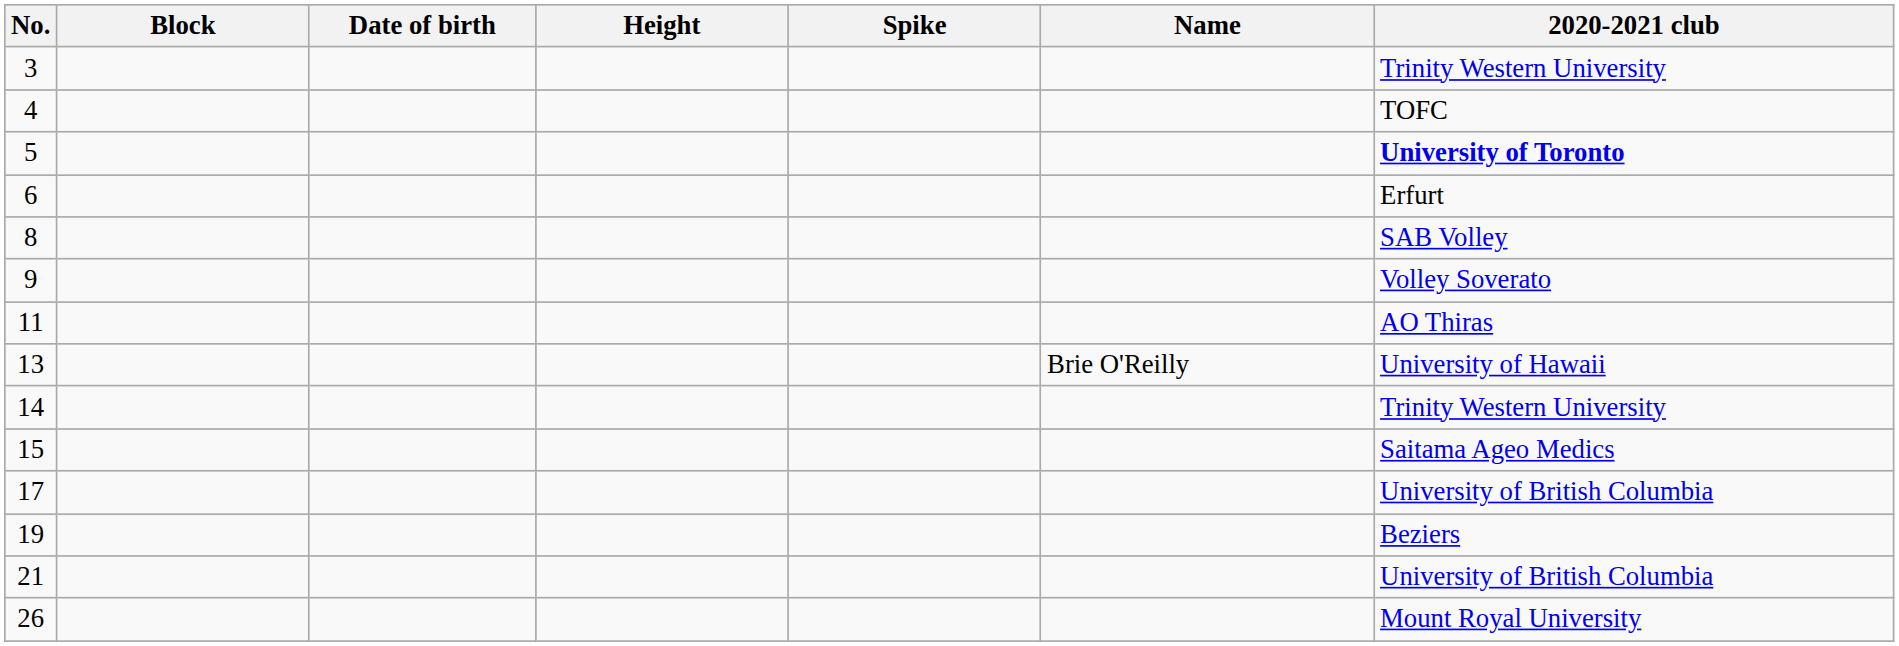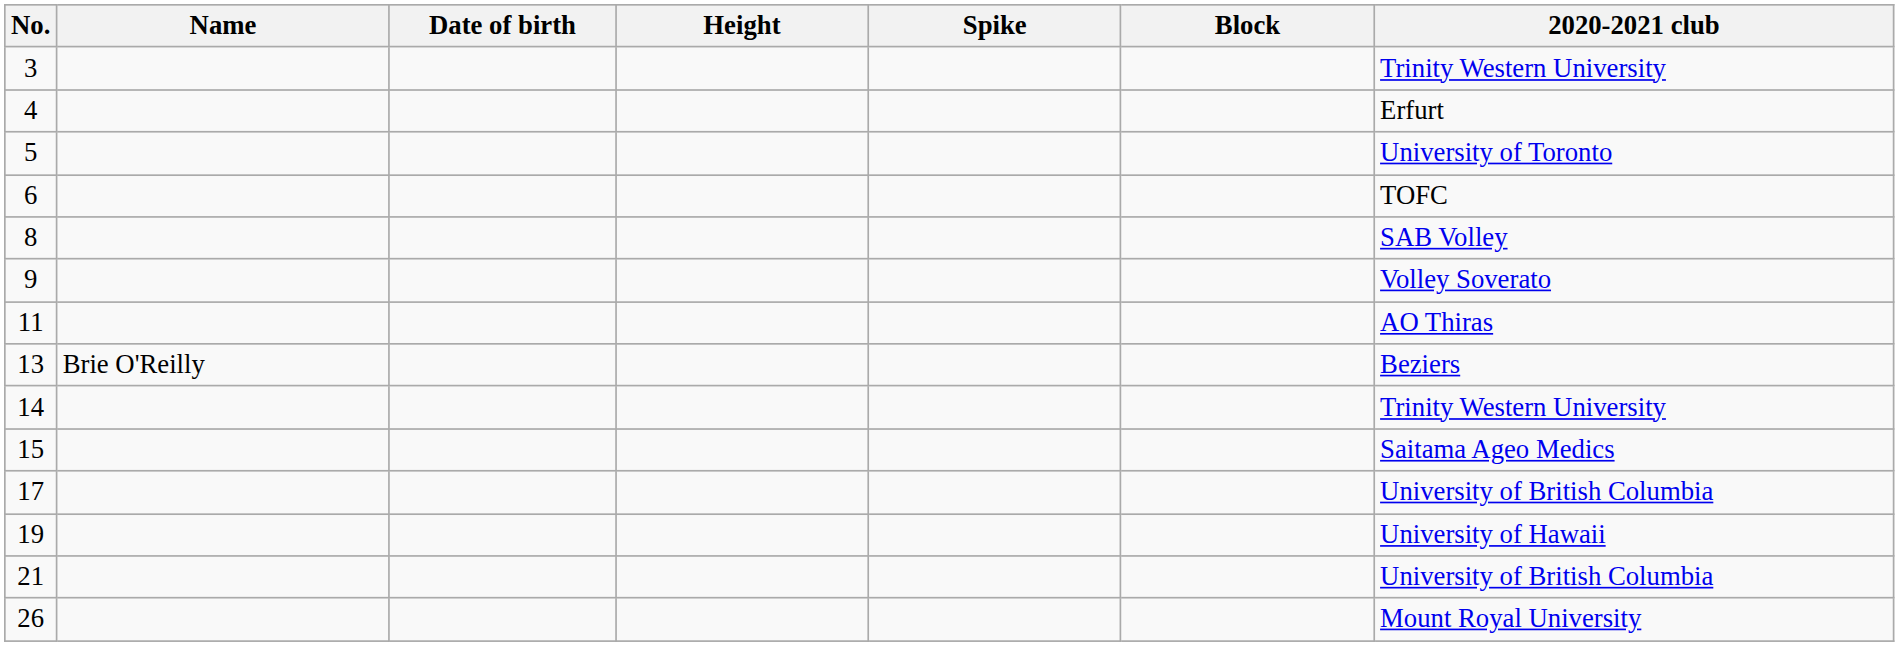 <table class="wikitable sortable" style="font-size:100%; text-align:center;">
 <tr>
 <th>No.</th>
-<th style="width:9em">Block</th>
+<th style="width:12em">Name</th>
 <th style="width:8em">Date of birth</th>
 <th style="width:9em">Height</th>
 <th style="width:9em">Spike</th>
-<th style="width:12em">Name</th>
+<th style="width:9em">Block</th>
 <th style="width:19em">2020-2021 club</th>
 </tr>
 <tr>
 <td>3</td>
-<td></td>
+<td align=left></td>
 <td align=right></td>
 <td></td>
 <td></td>
-<td align=left></td>
+<td></td>
 <td align=left> <a href='#'>Trinity Western University</a></td>
 </tr>
 <tr>
 <td>4</td>
-<td></td>
+<td align=left></td>
 <td align=right></td>
 <td></td>
 <td></td>
+<td></td>
+<td align=left> Erfurt</td>
+</tr>
+<tr>
+<td>5</td>
 <td align=left></td>
+<td align=right></td>
+<td></td>
+<td></td>
+<td></td>
+<td align=left> <a href='#'>University of Toronto</a></td>
+</tr>
+<tr>
+<td>6</td>
+<td align=left></td>
+<td align=right></td>
+<td></td>
+<td></td>
+<td></td>
 <td align=left> TOFC</td>
 </tr>
 <tr>
-<td>5</td>
-<td></td>
+<td>8</td>
+<td align=left></td>
 <td align=right></td>
 <td></td>
 <td></td>
-<td align=left></td>
-<td align=left><strong> <a href='#'>University of Toronto</a></strong></td>
-</tr>
-<tr>
-<td>6</td>
 <td></td>
-<td align=right></td>
-<td></td>
-<td></td>
-<td align=left></td>
-<td align=left> Erfurt</td>
-</tr>
-<tr>
-<td>8</td>
-<td></td>
-<td align=right></td>
-<td></td>
-<td></td>
-<td align=left></td>
 <td align=left> <a href='#'>SAB Volley</a></td>
 </tr>
 <tr>
 <td>9</td>
-<td></td>
+<td align=left></td>
 <td align=right></td>
 <td></td>
 <td></td>
-<td align=left></td>
+<td></td>
 <td align=left> <a href='#'>Volley Soverato</a></td>
 </tr>
 <tr>
 <td>11</td>
-<td></td>
+<td align=left></td>
 <td align=right></td>
 <td></td>
 <td></td>
-<td align=left></td>
+<td></td>
 <td align=left> <a href='#'>AO Thiras</a></td>
 </tr>
 <tr>
 <td>13</td>
-<td></td>
+<td align=left>Brie O'Reilly</td>
 <td align="right"></td>
 <td></td>
 <td></td>
-<td align=left>Brie O'Reilly</td>
-<td align=left> <a href='#'>University of Hawaii</a></td>
+<td></td>
+<td align=left> <a href='#'>Beziers</a></td>
 </tr>
 <tr>
 <td>14</td>
-<td></td>
+<td align=left></td>
 <td align=right></td>
 <td></td>
 <td></td>
-<td align=left></td>
+<td></td>
 <td align=left> <a href='#'>Trinity Western University</a></td>
 </tr>
 <tr>
 <td>15</td>
-<td></td>
+<td align=left></td>
 <td align=right></td>
 <td></td>
 <td></td>
-<td align=left></td>
+<td></td>
 <td align=left> <a href='#'>Saitama Ageo Medics</a></td>
 </tr>
 <tr>
 <td>17</td>
-<td></td>
+<td align=left></td>
 <td align=right></td>
 <td></td>
 <td></td>
-<td align=left></td>
+<td></td>
 <td align=left> <a href='#'>University of British Columbia</a></td>
 </tr>
 <tr>
 <td>19</td>
-<td></td>
+<td align=left></td>
 <td align=right></td>
 <td></td>
 <td></td>
-<td align=left></td>
-<td align=left> <a href='#'>Beziers</a></td>
+<td></td>
+<td align=left> <a href='#'>University of Hawaii</a></td>
 </tr>
 <tr>
 <td>21</td>
-<td></td>
+<td align=left></td>
 <td align=right></td>
 <td></td>
 <td></td>
-<td align=left></td>
+<td></td>
 <td align=left> <a href='#'>University of British Columbia</a></td>
 </tr>
 <tr>
 <td>26</td>
-<td></td>
+<td align=left></td>
 <td align=right></td>
 <td></td>
 <td></td>
-<td align=left></td>
+<td></td>
 <td align=left> <a href='#'>Mount Royal University</a></td>
 </tr>
 </table>
